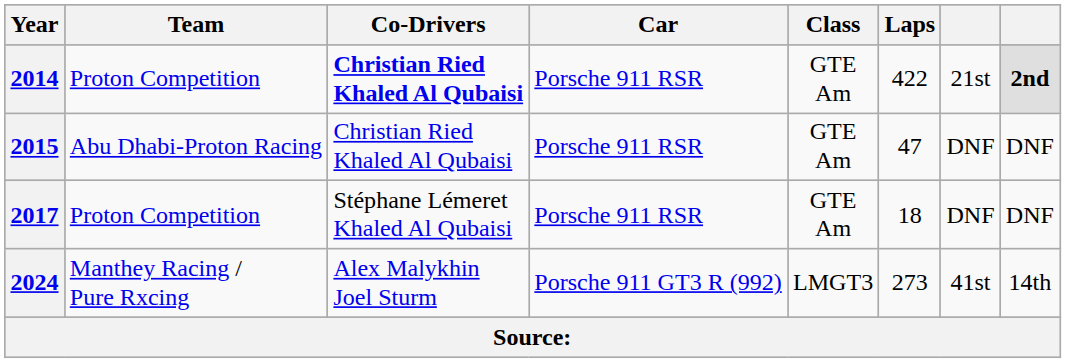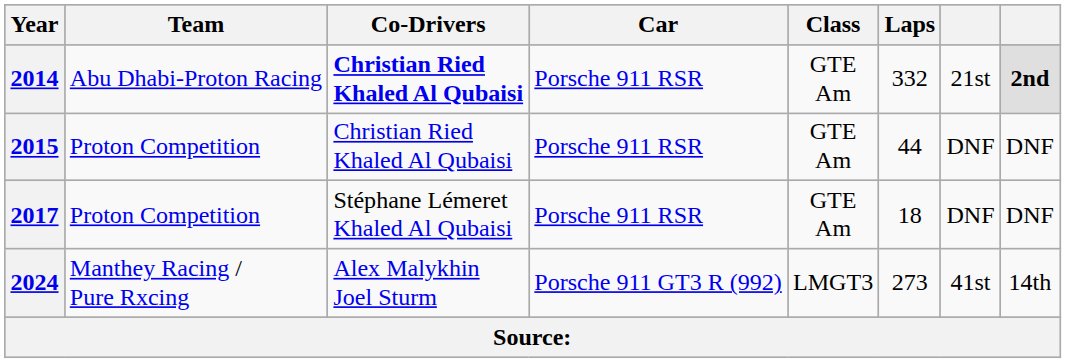 <table class="wikitable" style="text-align:center; font-size:90%">
 <tr>
 <th>Year</th>
 <th>Team</th>
 <th>Co-Drivers</th>
 <th>Car</th>
 <th>Class</th>
 <th>Laps</th>
 <th></th>
 <th></th>
 </tr>
 <tr>
 <th><a href='#'>2014</a></th>
-<td align="left"> <a href='#'>Proton Competition</a></td>
+<td align="left"> <a href='#'>Abu Dhabi-Proton Racing</a></td>
 <td align="left"><strong> <a href='#'>Christian Ried</a><br> <a href='#'>Khaled Al Qubaisi</a></strong></td>
 <td align="left"><a href='#'>Porsche 911 RSR</a></td>
 <td>GTE<br>Am</td>
-<td>422</td>
+<td>332</td>
 <td>21st</td>
 <td style="background:#DFDFDF;"><strong>2nd</strong></td>
 </tr>
 <tr>
 <th><a href='#'>2015</a></th>
-<td align="left"> <a href='#'>Abu Dhabi-Proton Racing</a></td>
+<td align="left"> <a href='#'>Proton Competition</a></td>
 <td align="left"> <a href='#'>Christian Ried</a><br> <a href='#'>Khaled Al Qubaisi</a></td>
 <td align="left"><a href='#'>Porsche 911 RSR</a></td>
 <td>GTE<br>Am</td>
-<td>47</td>
+<td>44</td>
 <td>DNF</td>
 <td>DNF</td>
 </tr>
 <tr>
 <th><a href='#'>2017</a></th>
 <td align="left"> <a href='#'>Proton Competition</a></td>
 <td align="left"> Stéphane Lémeret<br> <a href='#'>Khaled Al Qubaisi</a></td>
 <td align="left"><a href='#'>Porsche 911 RSR</a></td>
 <td>GTE<br>Am</td>
 <td>18</td>
 <td>DNF</td>
 <td>DNF</td>
 </tr>
 <tr>
 <th><a href='#'>2024</a></th>
 <td align="left"> <a href='#'>Manthey Racing</a> /<br> <a href='#'>Pure Rxcing</a></td>
 <td align="left"> <a href='#'>Alex Malykhin</a><br> <a href='#'>Joel Sturm</a></td>
 <td align="left"><a href='#'>Porsche 911 GT3 R (992)</a></td>
 <td>LMGT3</td>
 <td>273</td>
 <td>41st</td>
 <td>14th</td>
 </tr>
 <tr>
 <th colspan="8">Source:</th>
 </tr>
 </table>
